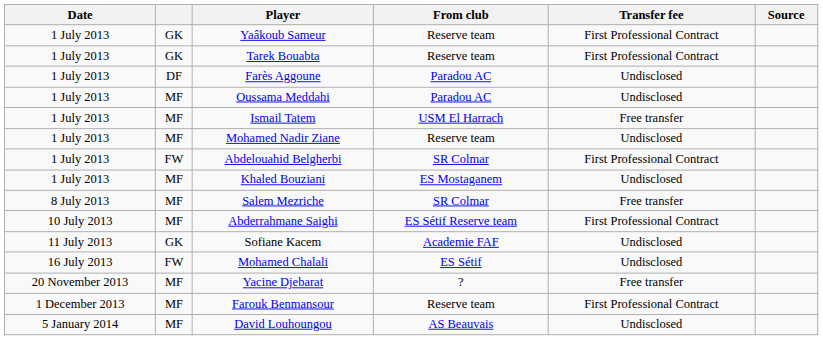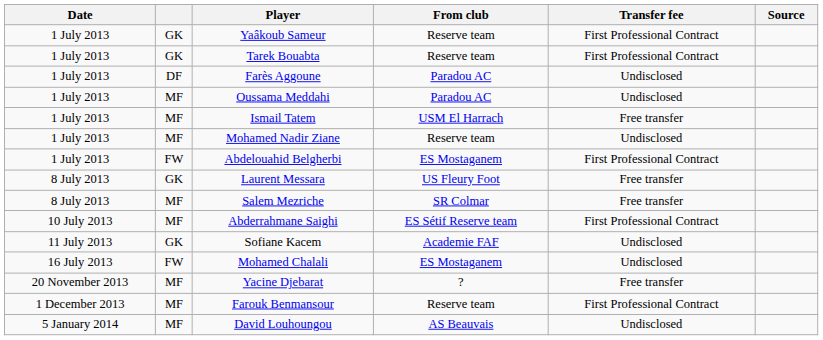 <table class="wikitable sortable" style="width:70%; text-align:center; font-size:85%; text-align:centre;">
 <tr>
 <th>Date</th>
 <th></th>
 <th>Player</th>
 <th>From club</th>
 <th>Transfer fee</th>
 <th>Source</th>
 </tr>
 <tr>
 <td>1 July 2013</td>
 <td>GK</td>
 <td> <a href='#'>Yaâkoub Sameur</a></td>
 <td>Reserve team</td>
 <td>First Professional Contract</td>
 <td></td>
 </tr>
 <tr>
 <td>1 July 2013</td>
 <td>GK</td>
 <td> <a href='#'>Tarek Bouabta</a></td>
 <td>Reserve team</td>
 <td>First Professional Contract</td>
 <td></td>
 </tr>
 <tr>
 <td>1 July 2013</td>
 <td>DF</td>
 <td> <a href='#'>Farès Aggoune</a></td>
 <td><a href='#'>Paradou AC</a></td>
 <td>Undisclosed</td>
 <td></td>
 </tr>
 <tr>
 <td>1 July 2013</td>
 <td>MF</td>
 <td> <a href='#'>Oussama Meddahi</a></td>
 <td><a href='#'>Paradou AC</a></td>
 <td>Undisclosed</td>
 <td></td>
 </tr>
 <tr>
 <td>1 July 2013</td>
 <td>MF</td>
 <td> <a href='#'>Ismail Tatem</a></td>
 <td><a href='#'>USM El Harrach</a></td>
 <td>Free transfer</td>
 <td></td>
 </tr>
 <tr>
 <td>1 July 2013</td>
 <td>MF</td>
 <td> <a href='#'>Mohamed Nadir Ziane</a></td>
 <td>Reserve team</td>
 <td>Undisclosed</td>
 <td></td>
 </tr>
 <tr>
 <td>1 July 2013</td>
 <td>FW</td>
 <td> <a href='#'>Abdelouahid Belgherbi</a></td>
-<td> <a href='#'>SR Colmar</a></td>
+<td><a href='#'>ES Mostaganem</a></td>
 <td>First Professional Contract</td>
 <td></td>
 </tr>
 <tr>
-<td>1 July 2013</td>
-<td>MF</td>
-<td> <a href='#'>Khaled Bouziani</a></td>
-<td><a href='#'>ES Mostaganem</a></td>
-<td>Undisclosed</td>
+<td>8 July 2013</td>
+<td>GK</td>
+<td> <a href='#'>Laurent Messara</a></td>
+<td> <a href='#'>US Fleury Foot</a></td>
+<td>Free transfer</td>
 <td></td>
 </tr>
 <tr>
 <td>8 July 2013</td>
 <td>MF</td>
 <td> <a href='#'>Salem Mezriche</a></td>
 <td> <a href='#'>SR Colmar</a></td>
 <td>Free transfer</td>
 <td></td>
 </tr>
 <tr>
 <td>10 July 2013</td>
 <td>MF</td>
 <td> <a href='#'>Abderrahmane Saighi</a></td>
 <td><a href='#'>ES Sétif Reserve team</a></td>
 <td>First Professional Contract</td>
 <td></td>
 </tr>
 <tr>
 <td>11 July 2013</td>
 <td>GK</td>
 <td> Sofiane Kacem</td>
 <td><a href='#'>Academie FAF</a></td>
 <td>Undisclosed</td>
 <td></td>
 </tr>
 <tr>
 <td>16 July 2013</td>
 <td>FW</td>
 <td> <a href='#'>Mohamed Chalali</a></td>
-<td><a href='#'>ES Sétif</a></td>
+<td><a href='#'>ES Mostaganem</a></td>
 <td>Undisclosed</td>
 <td></td>
 </tr>
 <tr>
 <td>20 November 2013</td>
 <td>MF</td>
 <td> <a href='#'>Yacine Djebarat</a></td>
 <td>?</td>
 <td>Free transfer</td>
 <td></td>
 </tr>
 <tr>
 <td>1 December 2013</td>
 <td>MF</td>
 <td> <a href='#'>Farouk Benmansour</a></td>
 <td>Reserve team</td>
 <td>First Professional Contract</td>
 <td></td>
 </tr>
 <tr>
 <td>5 January 2014</td>
 <td>MF</td>
 <td> <a href='#'>David Louhoungou</a></td>
 <td> <a href='#'>AS Beauvais</a></td>
 <td>Undisclosed</td>
 <td></td>
 </tr>
 </table>
